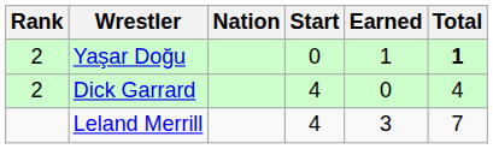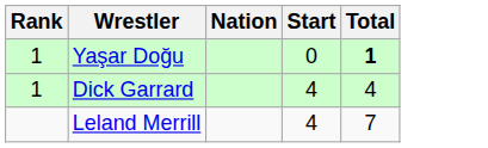 <table class="wikitable sortable" style="text-align:center;">
 <tr>
 <th>Rank</th>
 <th>Wrestler</th>
 <th>Nation</th>
 <th>Start</th>
-<th>Earned</th>
 <th>Total</th>
 </tr>
 <tr style="background:#cfc;">
-<td>2</td>
+<td>1</td>
 <td align=left><a href='#'>Yaşar Doğu</a></td>
 <td align=left></td>
 <td>0</td>
-<td>1</td>
 <td><strong>1</strong></td>
 </tr>
 <tr style="background:#cfc;">
-<td>2</td>
+<td>1</td>
 <td align=left><a href='#'>Dick Garrard</a></td>
 <td align=left></td>
 <td>4</td>
-<td>0</td>
 <td>4</td>
 </tr>
 <tr>
 <td></td>
 <td align=left><a href='#'>Leland Merrill</a></td>
 <td align=left></td>
 <td>4</td>
-<td>3</td>
 <td>7</td>
 </tr>
 </table>
